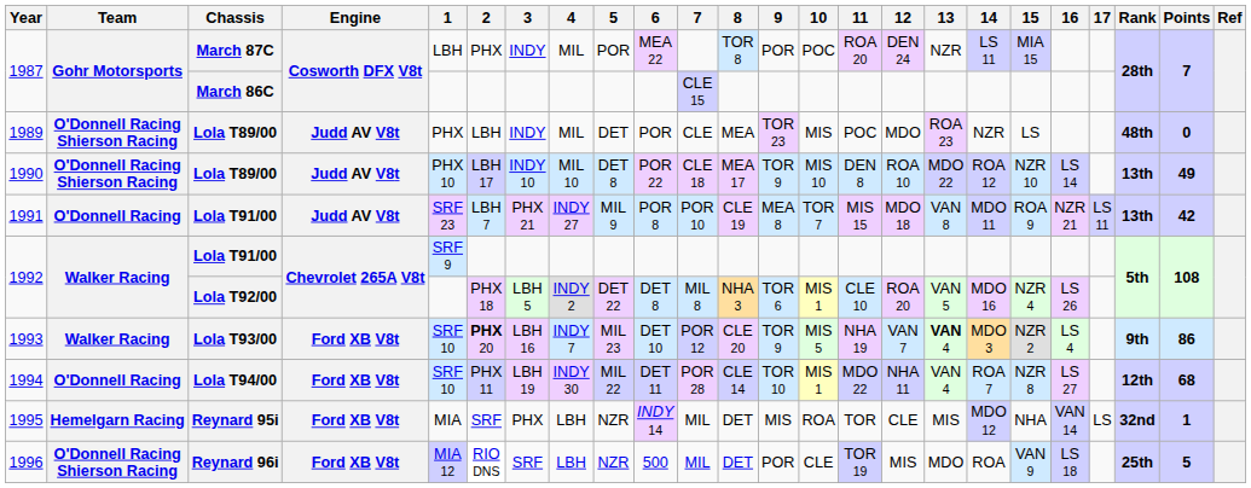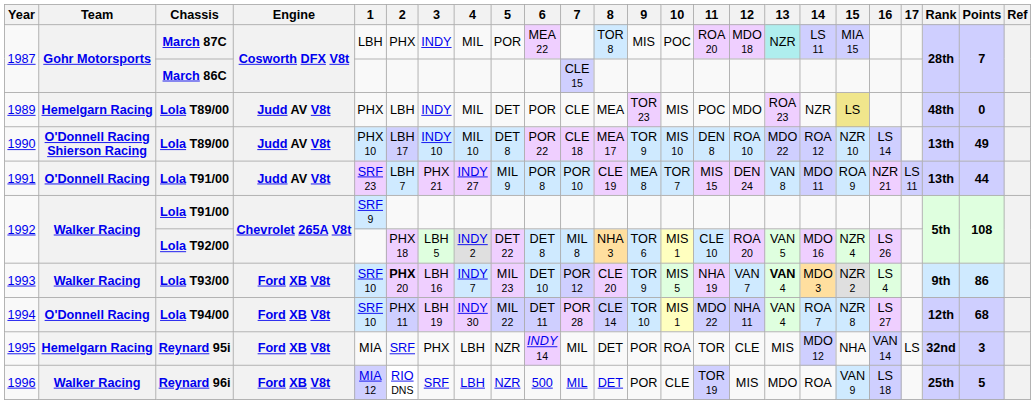 <table class="wikitable" style="text-align:center; font-size:90%">
 <tr>
 <th>Year</th>
 <th>Team</th>
 <th>Chassis</th>
 <th>Engine</th>
 <th>1</th>
 <th>2</th>
 <th>3</th>
 <th>4</th>
 <th>5</th>
 <th>6</th>
 <th>7</th>
 <th>8</th>
 <th>9</th>
 <th>10</th>
 <th>11</th>
 <th>12</th>
 <th>13</th>
 <th>14</th>
 <th>15</th>
 <th>16</th>
 <th>17</th>
 <th>Rank</th>
 <th>Points</th>
 <th>Ref</th>
 </tr>
 <tr>
 <td rowspan="2"><a href='#'>1987</a></td>
 <th rowspan="2"><a href='#'>Gohr Motorsports</a></th>
 <th><a href='#'>March</a> 87C</th>
 <th rowspan="2"><a href='#'>Cosworth</a> <a href='#'>DFX</a> <a href='#'>V8</a><a href='#'>t</a></th>
 <td>LBH</td>
 <td>PHX</td>
 <td><a href='#'>INDY</a></td>
 <td>MIL</td>
 <td>POR</td>
 <td style="background:#EFCFFF;">MEA<br><small>22</small></td>
 <td></td>
 <td style="background:#CFEAFF;">TOR<br><small>8</small></td>
-<td>POR</td>
+<td>MIS</td>
 <td>POC</td>
 <td style="background:#EFCFFF;">ROA<br><small>20</small></td>
-<td style="background:#EFCFFF;">DEN<br><small>24</small></td>
-<td>NZR</td>
+<td style="background:#EFCFFF;">MDO<br><small>18</small></td>
+<td style="background: paleturquoise;">NZR</td>
 <td style="background:#CFCFFF;">LS<br><small>11</small></td>
 <td style="background:#CFCFFF;">MIA<br><small>15</small></td>
 <td></td>
 <td></td>
 <td rowspan="2" style="background:#CFCFFF;"><strong>28th</strong></td>
 <td rowspan="2" style="background:#CFCFFF;"><strong>7</strong></td>
 <th rowspan=2></th>
 </tr>
 <tr>
 <th><a href='#'>March</a> 86C</th>
 <td></td>
 <td></td>
 <td></td>
 <td></td>
 <td></td>
 <td></td>
 <td style="background:#CFCFFF;">CLE<br><small>15</small></td>
 <td></td>
 <td></td>
 <td></td>
 <td></td>
 <td></td>
 <td></td>
 <td></td>
 <td></td>
 <td></td>
 <td></td>
 </tr>
 <tr>
 <td><a href='#'>1989</a></td>
-<th><a href='#'>O'Donnell Racing</a><br><a href='#'>Shierson Racing</a></th>
+<th><a href='#'>Hemelgarn Racing</a></th>
 <th><a href='#'>Lola</a> T89/00</th>
 <th><a href='#'>Judd</a> AV <a href='#'>V8</a><a href='#'>t</a></th>
 <td>PHX</td>
 <td>LBH</td>
 <td><a href='#'>INDY</a></td>
 <td>MIL</td>
 <td>DET</td>
 <td>POR</td>
 <td>CLE</td>
 <td>MEA</td>
 <td style="background:#EFCFFF;">TOR<br><small>23</small></td>
 <td>MIS</td>
 <td>POC</td>
 <td>MDO</td>
 <td style="background:#EFCFFF;">ROA<br><small>23</small></td>
 <td>NZR</td>
-<td>LS</td>
+<td style="background: khaki;">LS</td>
 <td></td>
 <td></td>
 <td style="background:#CFCFFF;"><strong>48th</strong></td>
 <td style="background:#CFCFFF;"><strong>0</strong></td>
 <th></th>
 </tr>
 <tr>
 <td><a href='#'>1990</a></td>
 <th><a href='#'>O'Donnell Racing</a><br><a href='#'>Shierson Racing</a></th>
 <th><a href='#'>Lola</a> T89/00</th>
 <th><a href='#'>Judd</a> AV <a href='#'>V8</a><a href='#'>t</a></th>
 <td style="background:#CFEAFF;">PHX<br><small>10</small></td>
 <td style="background:#CFCFFF;">LBH<br><small>17</small></td>
 <td style="background:#CFEAFF;"><a href='#'>INDY</a><br><small>10</small></td>
 <td style="background:#CFEAFF;">MIL<br><small>10</small></td>
 <td style="background:#CFEAFF;">DET<br><small>8</small></td>
 <td style="background:#EFCFFF;">POR<br><small>22</small></td>
 <td style="background:#EFCFFF;">CLE<br><small>18</small></td>
 <td style="background:#EFCFFF;">MEA<br><small>17</small></td>
 <td style="background:#CFEAFF;">TOR<br><small>9</small></td>
 <td style="background:#CFEAFF;">MIS<br><small>10</small></td>
 <td style="background:#CFEAFF;">DEN<br><small>8</small></td>
 <td style="background:#CFEAFF;">ROA<br><small>10</small></td>
 <td style="background:#CFCFFF;">MDO<br><small>22</small></td>
 <td style="background:#CFCFFF;">ROA<br><small>12</small></td>
 <td style="background:#CFEAFF;">NZR<br><small>10</small></td>
 <td style="background:#CFCFFF;">LS<br><small>14</small></td>
 <td></td>
 <td style="background:#CFCFFF;"><strong>13th</strong></td>
 <td style="background:#CFCFFF;"><strong>49</strong></td>
 <th></th>
 </tr>
 <tr>
 <td><a href='#'>1991</a></td>
 <th><a href='#'>O'Donnell Racing</a></th>
 <th><a href='#'>Lola</a> T91/00</th>
 <th><a href='#'>Judd</a> AV <a href='#'>V8</a><a href='#'>t</a></th>
 <td style="background:#EFCFFF;"><a href='#'>SRF</a><br><small>23</small></td>
 <td style="background:#CFEAFF;">LBH<br><small>7</small></td>
 <td style="background:#EFCFFF;">PHX<br><small>21</small></td>
 <td style="background:#EFCFFF;"><a href='#'>INDY</a><br><small>27</small></td>
 <td style="background:#CFEAFF;">MIL<br><small>9</small></td>
 <td style="background:#CFEAFF;">POR<br><small>8</small></td>
 <td style="background:#CFEAFF;">POR<br><small>10</small></td>
 <td style="background:#EFCFFF;">CLE<br><small>19</small></td>
 <td style="background:#CFEAFF;">MEA<br><small>8</small></td>
 <td style="background:#CFEAFF;">TOR<br><small>7</small></td>
 <td style="background:#EFCFFF;">MIS<br><small>15</small></td>
-<td style="background:#EFCFFF;">MDO<br><small>18</small></td>
+<td style="background:#EFCFFF;">DEN<br><small>24</small></td>
 <td style="background:#CFEAFF;">VAN<br><small>8</small></td>
 <td style="background:#CFCFFF;">MDO<br><small>11</small></td>
 <td style="background:#CFEAFF;">ROA<br><small>9</small></td>
 <td style="background:#EFCFFF;">NZR<br><small>21</small></td>
 <td style="background:#CFCFFF;">LS<br><small>11</small></td>
 <td style="background:#CFCFFF;"><strong>13th</strong></td>
-<td style="background:#CFCFFF;"><strong>42</strong></td>
+<td style="background:#CFCFFF;"><strong>44</strong></td>
 <th></th>
 </tr>
 <tr>
 <td rowspan="2"><a href='#'>1992</a></td>
 <th rowspan="2"><a href='#'>Walker Racing</a></th>
 <th><a href='#'>Lola</a> T91/00</th>
 <th rowspan="2"><a href='#'>Chevrolet</a> <a href='#'>265A</a> <a href='#'>V8</a><a href='#'>t</a></th>
 <td style="background:#CFEAFF;"><a href='#'>SRF</a><br><small>9</small></td>
 <td></td>
 <td></td>
 <td></td>
 <td></td>
 <td></td>
 <td></td>
 <td></td>
 <td></td>
 <td></td>
 <td></td>
 <td></td>
 <td></td>
 <td></td>
 <td></td>
 <td></td>
 <td></td>
 <td rowspan="2" style="background:#DFFFDF;"><strong>5th</strong></td>
 <td rowspan="2" style="background:#DFFFDF;"><strong>108</strong></td>
 <th rowspan=2></th>
 </tr>
 <tr>
 <th><a href='#'>Lola</a> T92/00</th>
 <td></td>
 <td style="background:#EFCFFF;">PHX<br><small>18</small></td>
 <td style="background:#DFFFDF;">LBH<br><small>5</small></td>
 <td style="background:#DFDFDF;"><a href='#'>INDY</a><br><small>2</small></td>
 <td style="background:#EFCFFF;">DET<br><small>22</small></td>
 <td style="background:#CFEAFF;">DET<br><small>8</small></td>
 <td style="background:#CFEAFF;">MIL<br><small>8</small></td>
 <td style="background:#FFDF9F;">NHA<br><small>3</small></td>
 <td style="background:#CFEAFF;">TOR<br><small>6</small></td>
 <td style="background:#FFFFBF;">MIS<br><small>1</small></td>
 <td style="background:#CFEAFF;">CLE<br><small>10</small></td>
 <td style="background:#EFCFFF;">ROA<br><small>20</small></td>
 <td style="background:#DFFFDF;">VAN<br><small>5</small></td>
 <td style="background:#EFCFFF;">MDO<br><small>16</small></td>
 <td style="background:#DFFFDF;">NZR<br><small>4</small></td>
 <td style="background:#EFCFFF;">LS<br><small>26</small></td>
 <td></td>
 </tr>
 <tr>
 <td><a href='#'>1993</a></td>
 <th><a href='#'>Walker Racing</a></th>
 <th><a href='#'>Lola</a> T93/00</th>
 <th><a href='#'>Ford</a> <a href='#'>XB</a> <a href='#'>V8</a><a href='#'>t</a></th>
 <td style="background:#CFEAFF;"><a href='#'>SRF</a><br><small>10</small></td>
 <td style="background:#EFCFFF;"><strong>PHX</strong><br><small>20</small></td>
 <td style="background:#EFCFFF;">LBH<br><small>16</small></td>
 <td style="background:#CFEAFF;"><a href='#'>INDY</a><br><small>7</small></td>
 <td style="background:#EFCFFF;">MIL<br><small>23</small></td>
 <td style="background:#CFEAFF;">DET<br><small>10</small></td>
 <td style="background:#CFCFFF;">POR<br><small>12</small></td>
 <td style="background:#EFCFFF;">CLE<br><small>20</small></td>
 <td style="background:#CFEAFF;">TOR<br><small>9</small></td>
 <td style="background:#DFFFDF;">MIS<br><small>5</small></td>
 <td style="background:#EFCFFF;">NHA<br><small>19</small></td>
 <td style="background:#CFEAFF;">VAN<br><small>7</small></td>
 <td style="background:#DFFFDF;"><strong>VAN</strong><br><small>4</small></td>
 <td style="background:#FFDF9F;">MDO<br><small>3</small></td>
 <td style="background:#DFDFDF;">NZR<br><small>2</small></td>
 <td style="background:#DFFFDF;">LS<br><small>4</small></td>
 <td></td>
 <td style="background:#CFEAFF;"><strong>9th</strong></td>
 <td style="background:#CFEAFF;"><strong>86</strong></td>
 <th></th>
 </tr>
 <tr>
 <td><a href='#'>1994</a></td>
 <th><a href='#'>O'Donnell Racing</a></th>
 <th><a href='#'>Lola</a> T94/00</th>
 <th><a href='#'>Ford</a> <a href='#'>XB</a> <a href='#'>V8</a><a href='#'>t</a></th>
 <td style="background:#CFEAFF;"><a href='#'>SRF</a><br><small>10</small></td>
 <td style="background:#CFCFFF;">PHX<br><small>11</small></td>
 <td style="background:#EFCFFF;">LBH<br><small>19</small></td>
 <td style="background:#EFCFFF;"><a href='#'>INDY</a><br><small>30</small></td>
 <td style="background:#CFCFFF;">MIL<br><small>22</small></td>
 <td style="background:#CFCFFF;">DET<br><small>11</small></td>
 <td style="background:#EFCFFF;">POR<br><small>28</small></td>
 <td style="background:#CFCFFF;">CLE<br><small>14</small></td>
 <td style="background:#CFEAFF;">TOR<br><small>10</small></td>
 <td style="background:#FFFFBF;">MIS<br><small>1</small></td>
 <td style="background:#CFCFFF;">MDO<br><small>22</small></td>
 <td style="background:#CFCFFF;">NHA<br><small>11</small></td>
 <td style="background:#DFFFDF;">VAN<br><small>4</small></td>
 <td style="background:#CFEAFF;">ROA<br><small>7</small></td>
 <td style="background:#CFEAFF;">NZR<br><small>8</small></td>
 <td style="background:#EFCFFF;">LS<br><small>27</small></td>
 <td></td>
 <td style="background:#CFCFFF;"><strong>12th</strong></td>
 <td style="background:#CFCFFF;"><strong>68</strong></td>
 <th></th>
 </tr>
 <tr>
 <td><a href='#'>1995</a></td>
 <th><a href='#'>Hemelgarn Racing</a></th>
 <th><a href='#'>Reynard</a> 95i</th>
 <th><a href='#'>Ford</a> <a href='#'>XB</a> <a href='#'>V8</a><a href='#'>t</a></th>
 <td>MIA</td>
 <td><a href='#'>SRF</a></td>
 <td>PHX</td>
 <td>LBH</td>
 <td>NZR</td>
 <td style="background:#EFCFFF;"><em><a href='#'>INDY</a></em><br><small>14</small></td>
 <td>MIL</td>
 <td>DET</td>
-<td>MIS</td>
+<td>POR</td>
 <td>ROA</td>
 <td>TOR</td>
 <td>CLE</td>
 <td>MIS</td>
 <td style="background:#CFCFFF;">MDO<br><small>12</small></td>
 <td>NHA</td>
 <td style="background:#CFCFFF;">VAN<br><small>14</small></td>
 <td>LS</td>
 <td style="background:#CFCFFF;"><strong>32nd</strong></td>
-<td style="background:#CFCFFF;"><strong>1</strong></td>
+<td style="background:#CFCFFF;"><strong>3</strong></td>
 <th></th>
 </tr>
 <tr>
 <td><a href='#'>1996</a></td>
-<th><a href='#'>O'Donnell Racing</a><br><a href='#'>Shierson Racing</a></th>
+<th><a href='#'>Walker Racing</a></th>
 <th><a href='#'>Reynard</a> 96i</th>
 <th><a href='#'>Ford</a> <a href='#'>XB</a> <a href='#'>V8</a><a href='#'>t</a></th>
 <td style="background:#CFCFFF;"><a href='#'>MIA</a><br><small>12</small></td>
 <td style="background:#FFFFFF;"><a href='#'>RIO</a><br><small>DNS</small></td>
 <td><a href='#'>SRF</a></td>
 <td><a href='#'>LBH</a></td>
 <td><a href='#'>NZR</a></td>
 <td><a href='#'>500</a></td>
 <td><a href='#'>MIL</a></td>
 <td><a href='#'>DET</a></td>
 <td>POR</td>
 <td>CLE</td>
 <td style="background:#CFCFFF;">TOR<br><small>19</small></td>
 <td>MIS</td>
 <td>MDO</td>
 <td>ROA</td>
 <td style="background:#CFEAFF;">VAN<br><small>9</small></td>
 <td style="background:#CFCFFF;">LS<br><small>18</small></td>
 <td></td>
 <td style="background:#CFCFFF;"><strong>25th</strong></td>
 <td style="background:#CFCFFF;"><strong>5</strong></td>
 <th></th>
 </tr>
 </table>
